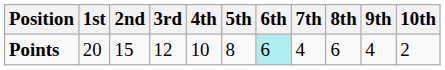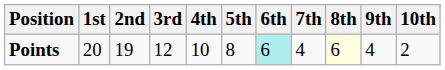 <table class="wikitable">
 <tr>
 <th>Position</th>
 <th>1st</th>
 <th>2nd</th>
 <th>3rd</th>
 <th>4th</th>
 <th>5th</th>
 <th>6th</th>
 <th>7th</th>
 <th>8th</th>
 <th>9th</th>
 <th>10th</th>
 </tr>
 <tr>
 <td><strong>Points</strong></td>
 <td>20</td>
-<td>15</td>
+<td>19</td>
 <td>12</td>
 <td>10</td>
 <td>8</td>
 <td style="background: paleturquoise;">6</td>
 <td>4</td>
-<td>6</td>
+<td style="background: lightyellow;">6</td>
 <td>4</td>
 <td>2</td>
 </tr>
 </table>
